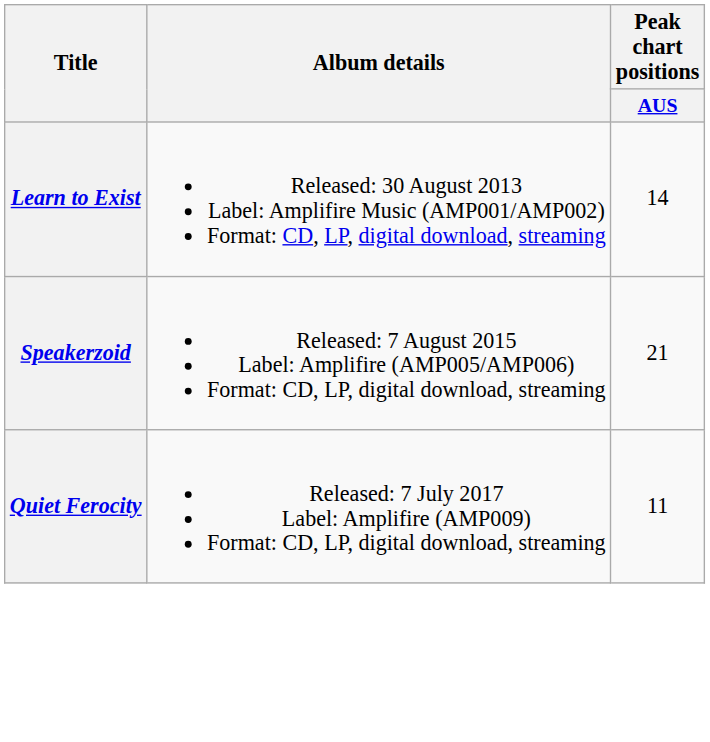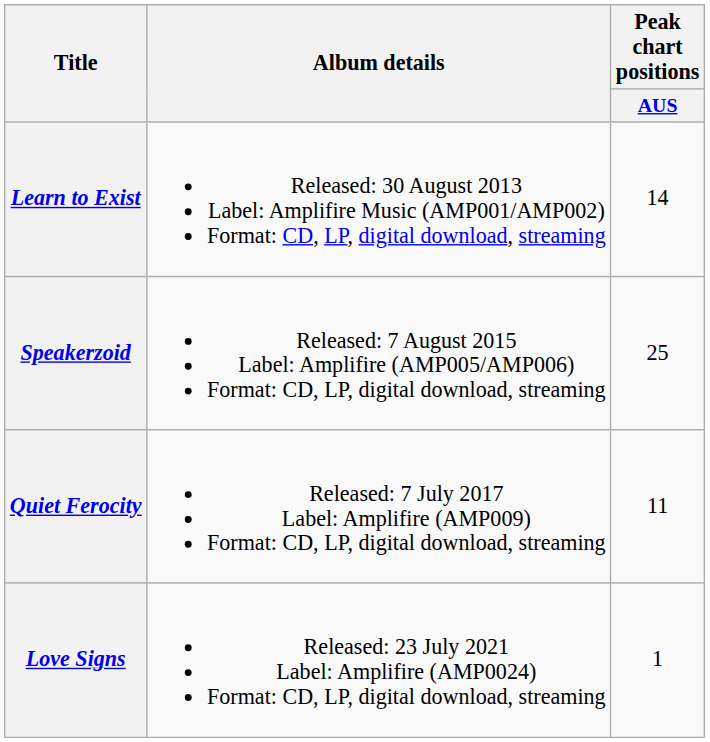 <table class="wikitable plainrowheaders" style="text-align:center;">
 <tr>
 <th scope="col" rowspan="2">Title</th>
 <th scope="col" rowspan="2">Album details</th>
 <th scope="col" colspan="1">Peak chart positions</th>
 </tr>
 <tr>
 <th scope="col" style="width:3em;font-size:90%;"><a href='#'>AUS</a><br></th>
 </tr>
 <tr>
 <th scope="row"><em><a href='#'>Learn to Exist</a></em></th>
 <td><br><ul><li>Released: 30 August 2013</li><li>Label: Amplifire Music (AMP001/AMP002)</li><li>Format: <a href='#'>CD</a>, <a href='#'>LP</a>, <a href='#'>digital download</a>, <a href='#'>streaming</a></li></ul></td>
 <td>14</td>
 </tr>
 <tr>
 <th scope="row"><em><a href='#'>Speakerzoid</a></em></th>
 <td><br><ul><li>Released: 7 August 2015</li><li>Label: Amplifire (AMP005/AMP006)</li><li>Format: CD, LP, digital download, streaming</li></ul></td>
-<td>21</td>
+<td>25</td>
 </tr>
 <tr>
 <th scope="row"><em><a href='#'>Quiet Ferocity</a></em></th>
 <td><br><ul><li>Released: 7 July 2017</li><li>Label: Amplifire (AMP009)</li><li>Format: CD, LP, digital download, streaming</li></ul></td>
 <td>11</td>
 </tr>
+<tr>
+<th scope="row"><em><a href='#'>Love Signs</a></em></th>
+<td><br><ul><li>Released: 23 July 2021</li><li>Label: Amplifire (AMP0024)</li><li>Format: CD, LP, digital download, streaming</li></ul></td>
+<td>1</td>
+</tr>
 </table>
